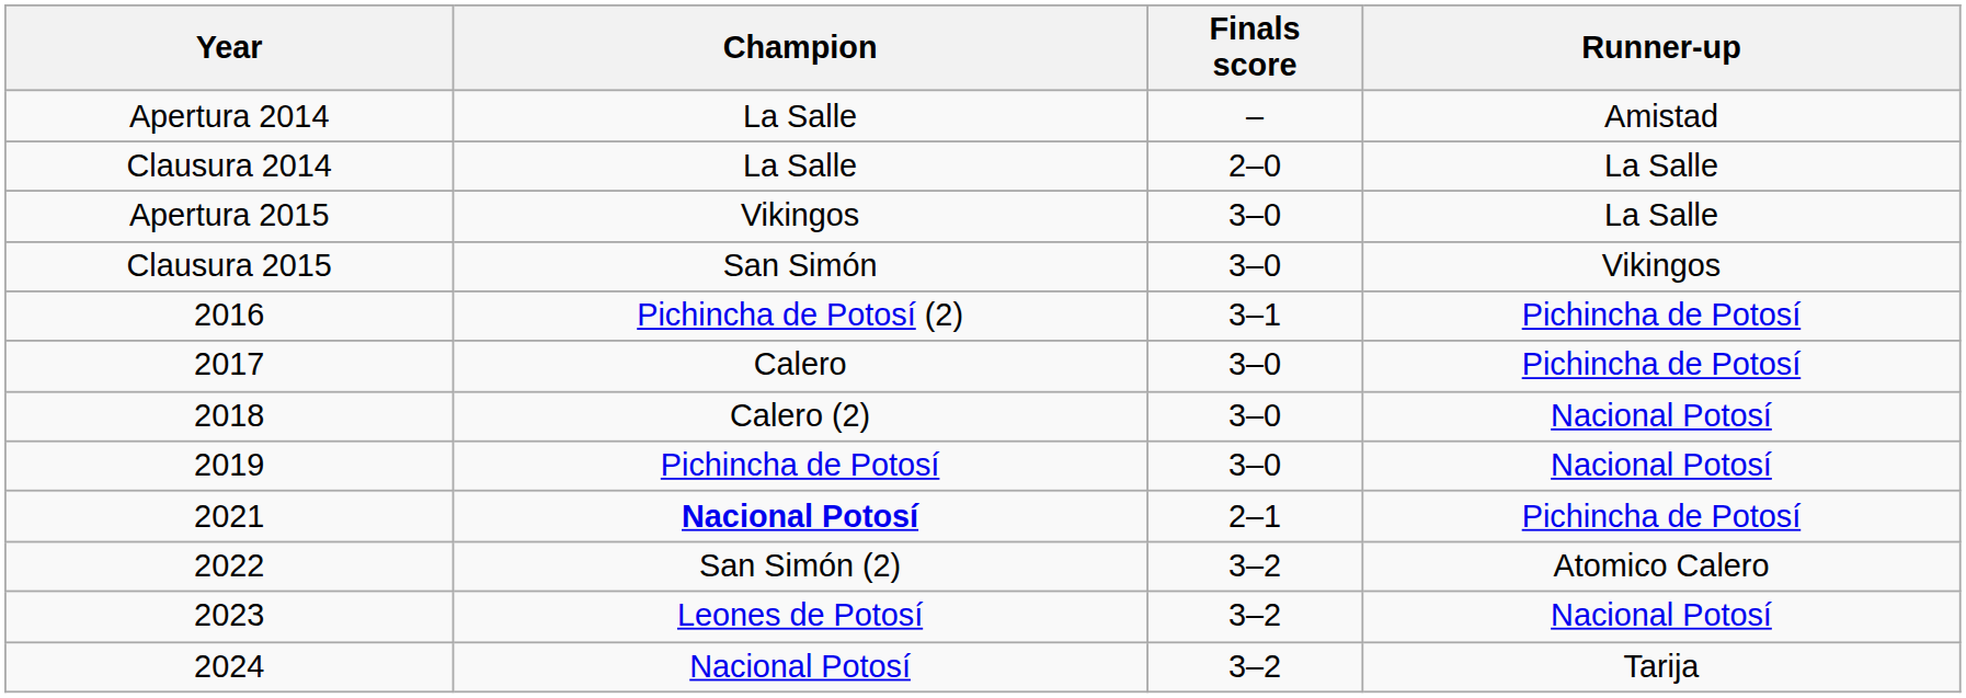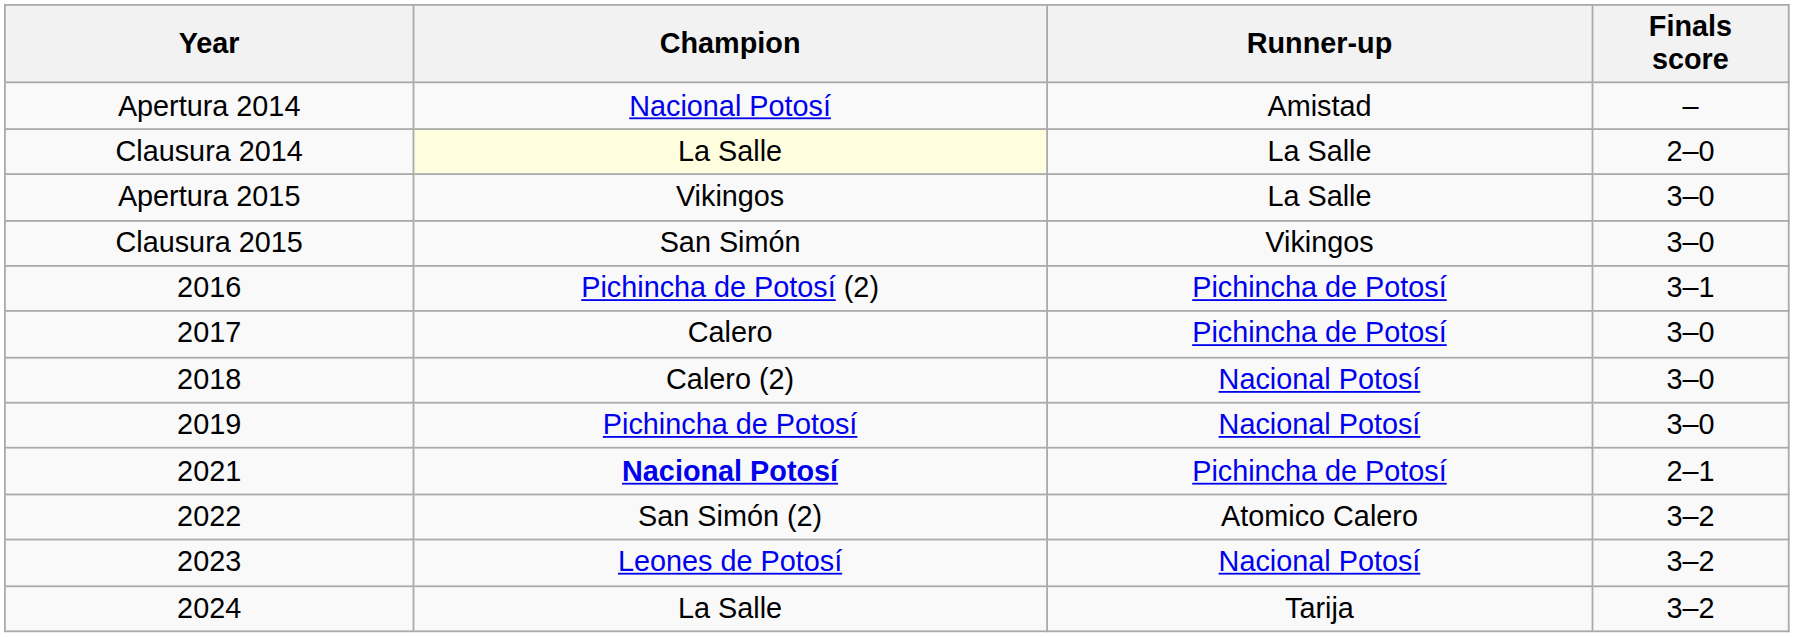 <table class="wikitable" style="text-align:center;" width=50%>
 <tr>
 <th>Year</th>
 <th>Champion</th>
+<th>Runner-up</th>
 <th>Finals<br>score</th>
-<th>Runner-up</th>
 </tr>
 <tr>
 <td>Apertura 2014</td>
-<td>La Salle</td>
+<td><a href='#'>Nacional Potosí</a></td>
+<td>Amistad</td>
 <td>–</td>
-<td>Amistad</td>
 </tr>
 <tr>
 <td>Clausura 2014</td>
+<td style="background: lightyellow;">La Salle</td>
 <td>La Salle</td>
 <td>2–0</td>
-<td>La Salle</td>
 </tr>
 <tr>
 <td>Apertura 2015</td>
 <td>Vikingos</td>
+<td>La Salle</td>
 <td>3–0</td>
-<td>La Salle</td>
 </tr>
 <tr>
 <td>Clausura 2015</td>
 <td>San Simón</td>
+<td>Vikingos</td>
 <td>3–0</td>
-<td>Vikingos</td>
 </tr>
 <tr>
 <td>2016</td>
 <td><a href='#'>Pichincha de Potosí</a> (2)</td>
+<td><a href='#'>Pichincha de Potosí</a></td>
 <td>3–1</td>
-<td><a href='#'>Pichincha de Potosí</a></td>
 </tr>
 <tr>
 <td>2017</td>
 <td>Calero</td>
+<td><a href='#'>Pichincha de Potosí</a></td>
 <td>3–0</td>
-<td><a href='#'>Pichincha de Potosí</a></td>
 </tr>
 <tr>
 <td>2018</td>
 <td>Calero (2)</td>
+<td><a href='#'>Nacional Potosí</a></td>
 <td>3–0</td>
-<td><a href='#'>Nacional Potosí</a></td>
 </tr>
 <tr>
 <td>2019</td>
 <td><a href='#'>Pichincha de Potosí</a></td>
+<td><a href='#'>Nacional Potosí</a></td>
 <td>3–0</td>
-<td><a href='#'>Nacional Potosí</a></td>
 </tr>
 <tr>
 <td>2021</td>
 <td><strong><a href='#'>Nacional Potosí</a></strong></td>
+<td><a href='#'>Pichincha de Potosí</a></td>
 <td>2–1</td>
-<td><a href='#'>Pichincha de Potosí</a></td>
 </tr>
 <tr>
 <td>2022</td>
 <td>San Simón (2)</td>
+<td>Atomico Calero</td>
 <td>3–2</td>
-<td>Atomico Calero</td>
 </tr>
 <tr>
 <td>2023</td>
 <td><a href='#'>Leones de Potosí</a></td>
+<td><a href='#'>Nacional Potosí</a></td>
 <td>3–2</td>
-<td><a href='#'>Nacional Potosí</a></td>
 </tr>
 <tr>
 <td>2024</td>
-<td><a href='#'>Nacional Potosí</a></td>
+<td>La Salle</td>
+<td>Tarija</td>
 <td>3–2</td>
-<td>Tarija</td>
 </tr>
 </table>
